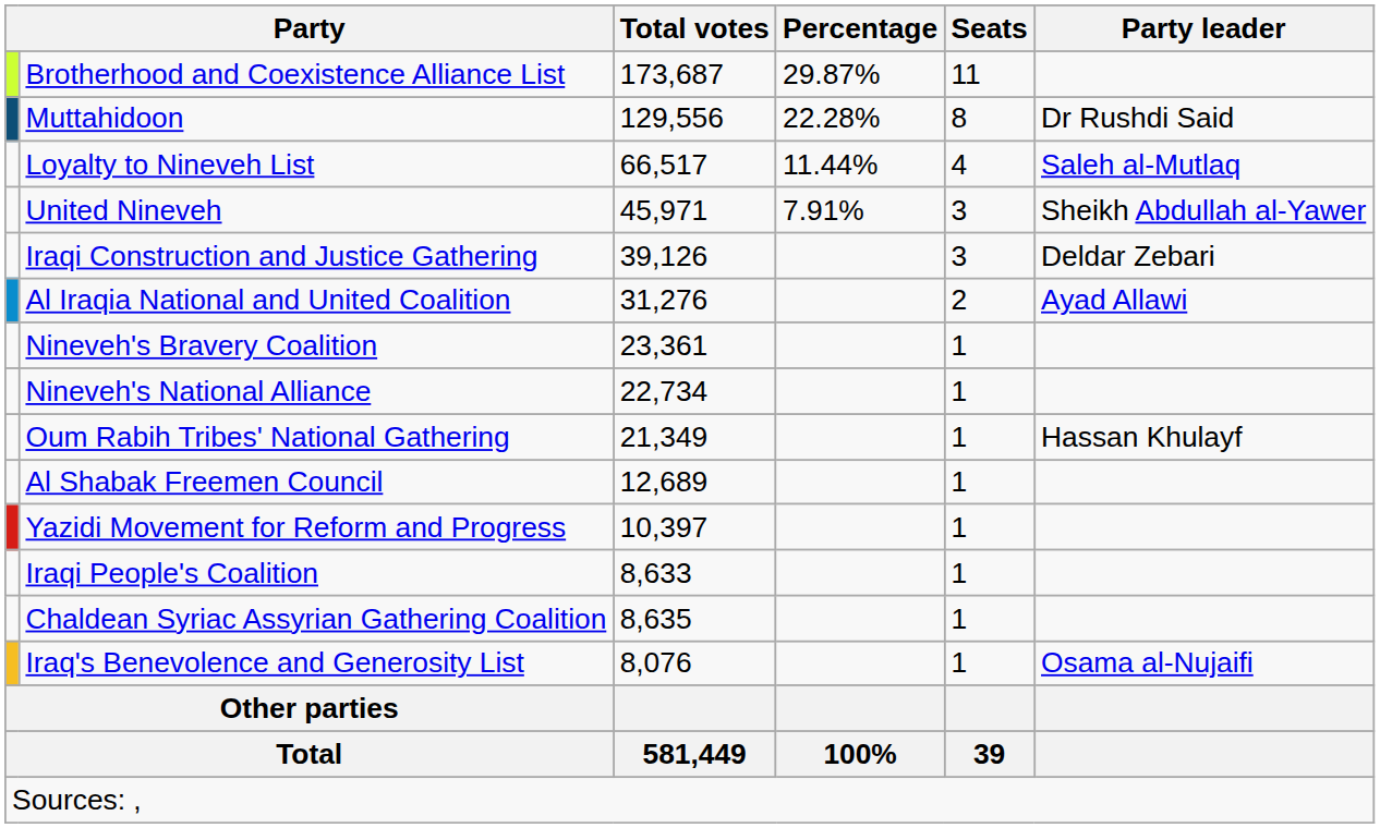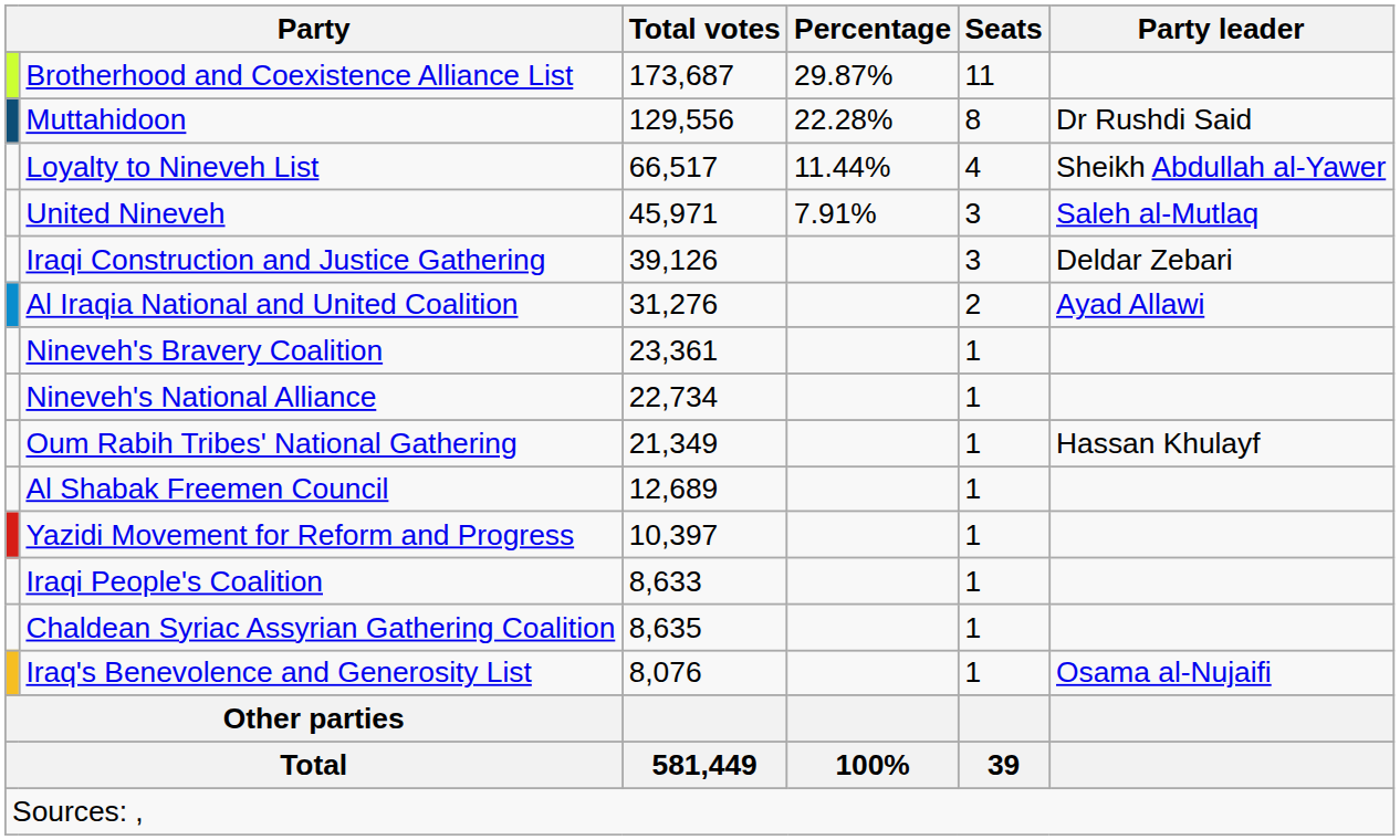 <table class="wikitable sortable" style="border:1px solid #8888aa; background-color:#f8f8f8; padding:0px; font-size:90%;">
 <tr style="background-color:#E9E9E9">
 <th colspan=2>Party</th>
 <th>Total votes</th>
 <th>Percentage</th>
 <th>Seats</th>
 <th>Party leader</th>
 </tr>
 <tr>
 <td bgcolor="#CCFF33"></td>
 <td><a href='#'>Brotherhood and Coexistence Alliance List</a></td>
 <td>173,687</td>
 <td>29.87%</td>
 <td>11</td>
 <td></td>
 </tr>
 <tr>
 <td bgcolor="#0D4E76"></td>
 <td><a href='#'>Muttahidoon</a></td>
 <td>129,556</td>
 <td>22.28%</td>
 <td>8</td>
 <td>Dr Rushdi Said</td>
 </tr>
 <tr>
 <td></td>
 <td><a href='#'>Loyalty to Nineveh List</a></td>
 <td>66,517</td>
 <td>11.44%</td>
 <td>4</td>
-<td><a href='#'>Saleh al-Mutlaq</a></td>
+<td>Sheikh <a href='#'>Abdullah al-Yawer</a></td>
 </tr>
 <tr>
 <td></td>
 <td><a href='#'>United Nineveh</a></td>
 <td>45,971</td>
 <td>7.91%</td>
 <td>3</td>
-<td>Sheikh <a href='#'>Abdullah al-Yawer</a></td>
+<td><a href='#'>Saleh al-Mutlaq</a></td>
 </tr>
 <tr>
 <td></td>
 <td><a href='#'>Iraqi Construction and Justice Gathering</a></td>
 <td>39,126</td>
 <td></td>
 <td>3</td>
 <td>Deldar Zebari</td>
 </tr>
 <tr>
 <td bgcolor="#098DCD"></td>
 <td><a href='#'>Al Iraqia National and United Coalition</a></td>
 <td>31,276</td>
 <td></td>
 <td>2</td>
 <td><a href='#'>Ayad Allawi</a></td>
 </tr>
 <tr>
 <td></td>
 <td><a href='#'>Nineveh's Bravery Coalition</a></td>
 <td>23,361</td>
 <td></td>
 <td>1</td>
 <td></td>
 </tr>
 <tr>
 <td></td>
 <td><a href='#'>Nineveh's National Alliance</a></td>
 <td>22,734</td>
 <td></td>
 <td>1</td>
 <td></td>
 </tr>
 <tr>
 <td></td>
 <td><a href='#'>Oum Rabih Tribes' National Gathering</a></td>
 <td>21,349</td>
 <td></td>
 <td>1</td>
 <td>Hassan Khulayf</td>
 </tr>
 <tr>
 <td></td>
 <td><a href='#'>Al Shabak Freemen Council</a></td>
 <td>12,689</td>
 <td></td>
 <td>1</td>
 <td></td>
 </tr>
 <tr>
 <td bgcolor="#D61D16"></td>
 <td><a href='#'>Yazidi Movement for Reform and Progress</a></td>
 <td>10,397</td>
 <td></td>
 <td>1</td>
 <td></td>
 </tr>
 <tr>
 <td></td>
 <td><a href='#'>Iraqi People's Coalition</a></td>
 <td>8,633</td>
 <td></td>
 <td>1</td>
 <td></td>
 </tr>
 <tr>
 <td></td>
 <td><a href='#'>Chaldean Syriac Assyrian Gathering Coalition</a></td>
 <td>8,635</td>
 <td></td>
 <td>1</td>
 <td></td>
 </tr>
 <tr>
 <td bgcolor="#F6BE22"></td>
 <td><a href='#'>Iraq's Benevolence and Generosity List</a></td>
 <td>8,076</td>
 <td></td>
 <td>1</td>
 <td><a href='#'>Osama al-Nujaifi</a></td>
 </tr>
 <tr>
 <th colspan=2>Other parties</th>
 <th></th>
 <th></th>
 <th></th>
 <th></th>
 </tr>
 <tr>
 <th colspan=2><strong>Total</strong></th>
 <th><strong>581,449</strong></th>
 <th><strong>100%</strong></th>
 <th><strong>39</strong></th>
 <th></th>
 </tr>
 <tr>
 <td colspan=7 align=left>Sources: ,  </td>
 </tr>
 </table>
